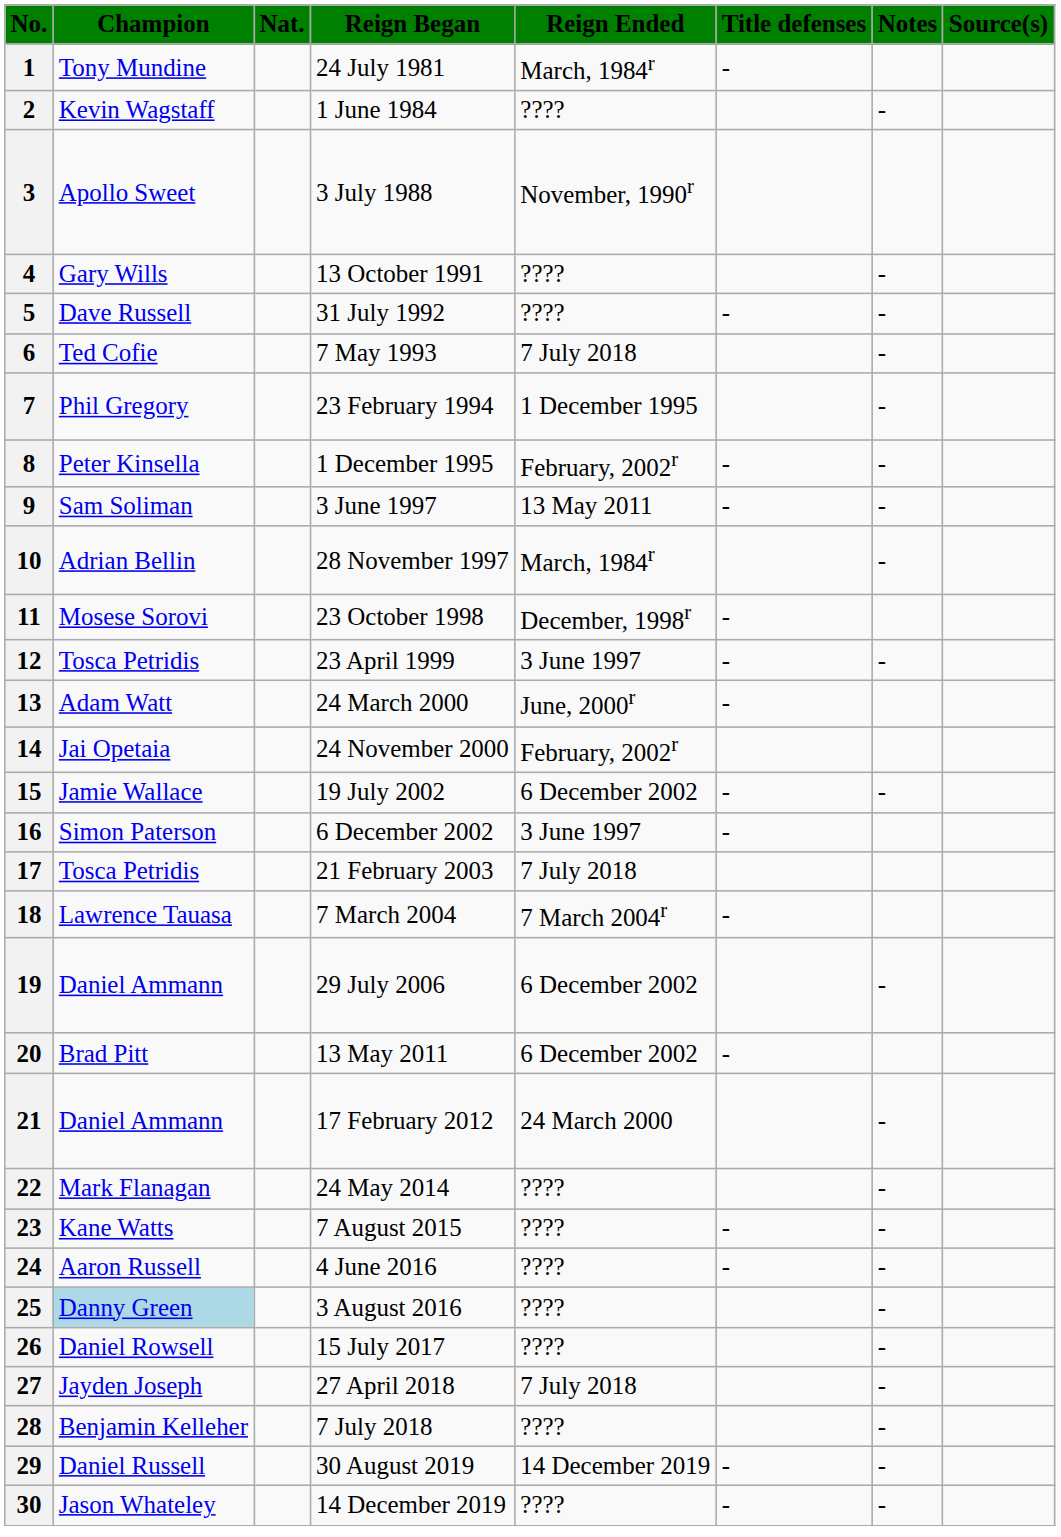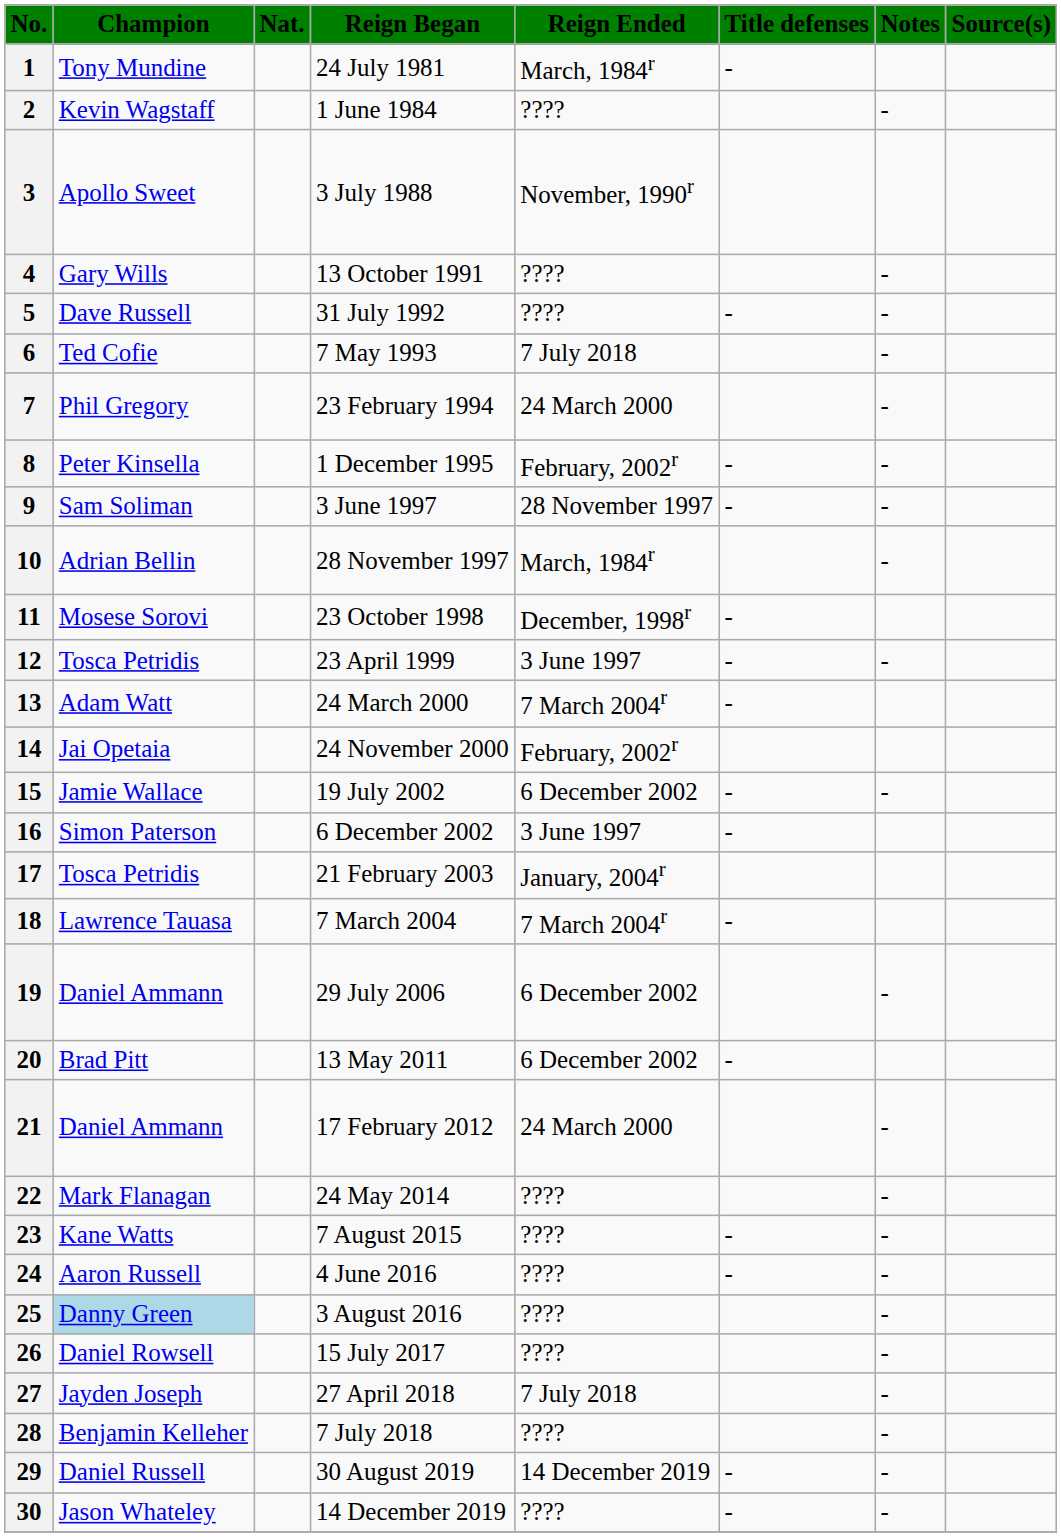 <table class="wikitable">
 <tr>
 <th style="background: #D1EEEE; background: green;« width=»3%"><span>No.</span></th>
 <th style="background: #D1EEEE; background: green;« width=»10%"><span>Champion</span></th>
 <th style="background: #D1EEEE; background: green;« width=»10%"><span>Nat.</span></th>
 <th style="background: #D1EEEE; background: green;« width=»10%"><span>Reign Began</span></th>
 <th style="background: #D1EEEE; background: green;« width=»10%"><span>Reign Ended</span></th>
 <th style="background: #D1EEEE; background: green;« width=»10%"><span>Title defenses</span></th>
 <th style="background: #D1EEEE; background: green;« width=»10%"><span>Notes</span></th>
 <th style="background: #D1EEEE; background: green;« width=»10%"><span>Source(s)</span></th>
 </tr>
 <tr>
 <th>1</th>
 <td><a href='#'>Tony Mundine</a><br><small></small></td>
 <td></td>
 <td>24 July 1981</td>
 <td>March, 1984<sup>r</sup></td>
 <td>-</td>
 <td></td>
 <td></td>
 </tr>
 <tr>
 <th>2</th>
 <td><a href='#'>Kevin Wagstaff</a><br><small></small></td>
 <td></td>
 <td>1 June 1984</td>
 <td>????</td>
 <td><br></td>
 <td>-</td>
 <td></td>
 </tr>
 <tr>
 <th>3</th>
 <td><a href='#'>Apollo Sweet</a><br><small></small></td>
 <td></td>
 <td>3 July 1988</td>
 <td>November, 1990<sup>r</sup></td>
 <td><br><br><br><br></td>
 <td></td>
 <td></td>
 </tr>
 <tr>
 <th>4</th>
 <td><a href='#'>Gary Wills</a><br><small></small></td>
 <td></td>
 <td>13 October 1991</td>
 <td>????</td>
 <td></td>
 <td>-</td>
 <td></td>
 </tr>
 <tr>
 <th>5</th>
 <td><a href='#'>Dave Russell</a><br><small></small></td>
 <td></td>
 <td>31 July 1992</td>
 <td>????</td>
 <td>-</td>
 <td>-</td>
 <td></td>
 </tr>
 <tr>
 <th>6</th>
 <td><a href='#'>Ted Cofie</a><br><small></small></td>
 <td></td>
 <td>7 May 1993</td>
 <td>7 July 2018</td>
 <td><br></td>
 <td>-</td>
 <td></td>
 </tr>
 <tr>
 <th>7</th>
 <td><a href='#'>Phil Gregory</a><br><small></small></td>
 <td></td>
 <td>23 February 1994</td>
-<td>1 December 1995</td>
+<td>24 March 2000</td>
 <td><br><br></td>
 <td>-</td>
 <td></td>
 </tr>
 <tr>
 <th>8</th>
 <td><a href='#'>Peter Kinsella</a><br><small></small></td>
 <td></td>
 <td>1 December 1995</td>
 <td>February, 2002<sup>r</sup></td>
 <td>-</td>
 <td>-</td>
 <td></td>
 </tr>
 <tr>
 <th>9</th>
 <td><a href='#'>Sam Soliman</a><br><small></small></td>
 <td></td>
 <td>3 June 1997</td>
-<td>13 May 2011</td>
+<td>28 November 1997</td>
 <td>-</td>
 <td>-</td>
 <td></td>
 </tr>
 <tr>
 <th>10</th>
 <td><a href='#'>Adrian Bellin</a><br><small></small></td>
 <td></td>
 <td>28 November 1997</td>
 <td>March, 1984<sup>r</sup></td>
 <td><br><br></td>
 <td>-</td>
 <td></td>
 </tr>
 <tr>
 <th>11</th>
 <td><a href='#'>Mosese Sorovi</a><br><small></small></td>
 <td></td>
 <td>23 October 1998</td>
 <td>December, 1998<sup>r</sup></td>
 <td>-</td>
 <td></td>
 <td></td>
 </tr>
 <tr>
 <th>12</th>
 <td><a href='#'>Tosca Petridis</a><br><small></small></td>
 <td></td>
 <td>23 April 1999</td>
 <td>3 June 1997</td>
 <td>-</td>
 <td>-</td>
 <td></td>
 </tr>
 <tr>
 <th>13</th>
 <td><a href='#'>Adam Watt</a><br><small></small></td>
 <td></td>
 <td>24 March 2000</td>
-<td>June, 2000<sup>r</sup></td>
+<td>7 March 2004<sup>r</sup></td>
 <td>-</td>
 <td></td>
 <td></td>
 </tr>
 <tr>
 <th>14</th>
 <td><a href='#'>Jai Opetaia</a><br><small></small></td>
 <td></td>
 <td>24 November 2000</td>
 <td>February, 2002<sup>r</sup></td>
 <td><br></td>
 <td></td>
 <td></td>
 </tr>
 <tr>
 <th>15</th>
 <td><a href='#'>Jamie Wallace</a><br><small></small></td>
 <td></td>
 <td>19 July 2002</td>
 <td>6 December 2002</td>
 <td>-</td>
 <td>-</td>
 <td></td>
 </tr>
 <tr>
 <th>16</th>
 <td><a href='#'>Simon Paterson</a><br><small></small></td>
 <td></td>
 <td>6 December 2002</td>
 <td>3 June 1997</td>
 <td>-</td>
 <td></td>
 <td></td>
 </tr>
 <tr>
 <th>17</th>
 <td><a href='#'>Tosca Petridis</a><br><small></small></td>
 <td></td>
 <td>21 February 2003</td>
-<td>7 July 2018</td>
+<td>January, 2004<sup>r</sup></td>
 <td></td>
 <td></td>
 <td></td>
 </tr>
 <tr>
 <th>18</th>
 <td><a href='#'>Lawrence Tauasa</a><br><small></small></td>
 <td></td>
 <td>7 March 2004</td>
 <td>7 March 2004<sup>r</sup></td>
 <td>-</td>
 <td></td>
 <td></td>
 </tr>
 <tr>
 <th>19</th>
 <td><a href='#'>Daniel Ammann</a><br><small></small></td>
 <td></td>
 <td>29 July 2006</td>
 <td>6 December 2002</td>
 <td><br><br><br></td>
 <td>-</td>
 <td></td>
 </tr>
 <tr>
 <th>20</th>
 <td><a href='#'>Brad Pitt</a><br><small></small></td>
 <td></td>
 <td>13 May 2011</td>
 <td>6 December 2002</td>
 <td>-</td>
 <td></td>
 <td></td>
 </tr>
 <tr>
 <th>21</th>
 <td><a href='#'>Daniel Ammann</a><br><small></small></td>
 <td></td>
 <td>17 February 2012</td>
 <td>24 March 2000</td>
 <td><br><br><br></td>
 <td>-</td>
 <td></td>
 </tr>
 <tr>
 <th>22</th>
 <td><a href='#'>Mark Flanagan</a><br><small></small></td>
 <td></td>
 <td>24 May 2014</td>
 <td>????</td>
 <td></td>
 <td>-</td>
 <td></td>
 </tr>
 <tr>
 <th>23</th>
 <td><a href='#'>Kane Watts</a><br><small></small></td>
 <td></td>
 <td>7 August 2015</td>
 <td>????</td>
 <td>-</td>
 <td>-</td>
 <td></td>
 </tr>
 <tr>
 <th>24</th>
 <td><a href='#'>Aaron Russell</a><br><small></small></td>
 <td></td>
 <td>4 June 2016</td>
 <td>????</td>
 <td>-</td>
 <td>-</td>
 <td></td>
 </tr>
 <tr>
 <th>25</th>
 <td style="background: lightblue;"><a href='#'>Danny Green</a><br><small></small></td>
 <td></td>
 <td>3 August 2016</td>
 <td>????</td>
 <td></td>
 <td>-</td>
 <td></td>
 </tr>
 <tr>
 <th>26</th>
 <td><a href='#'>Daniel Rowsell</a><br><small></small></td>
 <td></td>
 <td>15 July 2017</td>
 <td>????</td>
 <td></td>
 <td>-</td>
 <td></td>
 </tr>
 <tr>
 <th>27</th>
 <td><a href='#'>Jayden Joseph</a><br><small></small></td>
 <td></td>
 <td>27 April 2018</td>
 <td>7 July 2018</td>
 <td></td>
 <td>-</td>
 <td></td>
 </tr>
 <tr>
 <th>28</th>
 <td><a href='#'>Benjamin Kelleher</a><br><small></small></td>
 <td></td>
 <td>7 July 2018</td>
 <td>????</td>
 <td></td>
 <td>-</td>
 <td></td>
 </tr>
 <tr>
 <th>29</th>
 <td><a href='#'>Daniel Russell</a><br><small></small></td>
 <td></td>
 <td>30 August 2019</td>
 <td>14 December 2019</td>
 <td>-</td>
 <td>-</td>
 <td></td>
 </tr>
 <tr>
 <th>30</th>
 <td><a href='#'>Jason Whateley</a><br><small></small></td>
 <td></td>
 <td>14 December 2019</td>
 <td>????</td>
 <td>-</td>
 <td>-</td>
 <td></td>
 </tr>
 <tr>
 </tr>
 </table>
